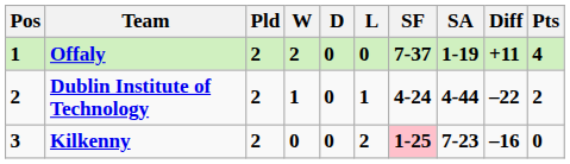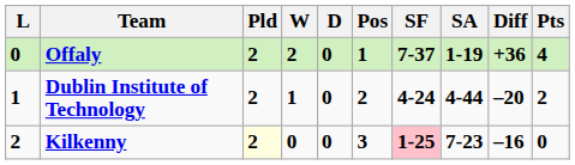 <table class="wikitable" style="text-align: centre;">
 <tr>
-<th width=20>Pos</th>
+<th width=20>L</th>
 <th width=150>Team</th>
 <th width=20>Pld</th>
 <th width=20>W</th>
 <th width=20>D</th>
-<th width=20>L</th>
+<th width=20>Pos</th>
 <th width=30>SF</th>
 <th width=30>SA</th>
 <th width=20>Diff</th>
 <th width=20>Pts</th>
 </tr>
 <tr style="background:#D0F0C0;">
-<td><strong>1</strong></td>
+<td><strong>0</strong></td>
 <td align=left><strong>  <a href='#'>Offaly</a> </strong></td>
 <td><strong>2</strong></td>
 <td><strong>2</strong></td>
 <td><strong>0</strong></td>
-<td><strong>0</strong></td>
+<td><strong>1</strong></td>
 <td><strong>7-37</strong></td>
 <td><strong>1-19</strong></td>
-<td><strong>+11</strong></td>
+<td><strong>+36</strong></td>
 <td><strong>4</strong></td>
 </tr>
 <tr>
-<td><strong>2</strong></td>
+<td><strong>1</strong></td>
 <td align=left><strong>  <a href='#'>Dublin Institute of Technology</a> </strong></td>
 <td><strong>2</strong></td>
 <td><strong>1</strong></td>
 <td><strong>0</strong></td>
-<td><strong>1</strong></td>
+<td><strong>2</strong></td>
 <td><strong>4-24</strong></td>
 <td><strong>4-44</strong></td>
-<td><strong>–22</strong></td>
+<td><strong>–20</strong></td>
 <td><strong>2</strong></td>
 </tr>
 <tr>
-<td><strong>3</strong></td>
+<td><strong>2</strong></td>
 <td align=left><strong>  <a href='#'>Kilkenny</a> </strong></td>
-<td><strong>2</strong></td>
+<td style="background: lightyellow;"><strong>2</strong></td>
 <td><strong>0</strong></td>
 <td><strong>0</strong></td>
-<td><strong>2</strong></td>
+<td><strong>3</strong></td>
 <td style="background: pink;"><strong>1-25</strong></td>
 <td><strong>7-23</strong></td>
 <td><strong>–16</strong></td>
 <td><strong>0</strong></td>
 </tr>
 </table>
